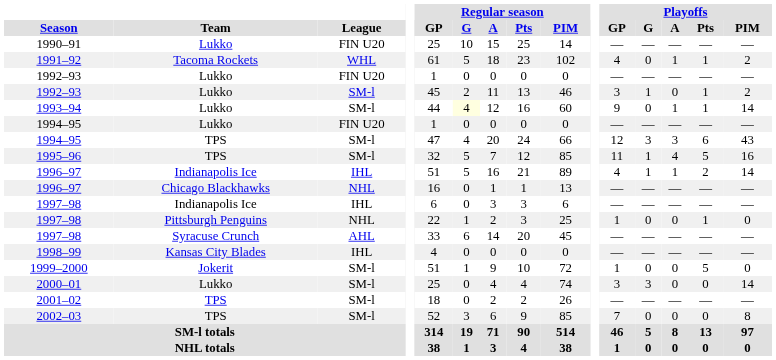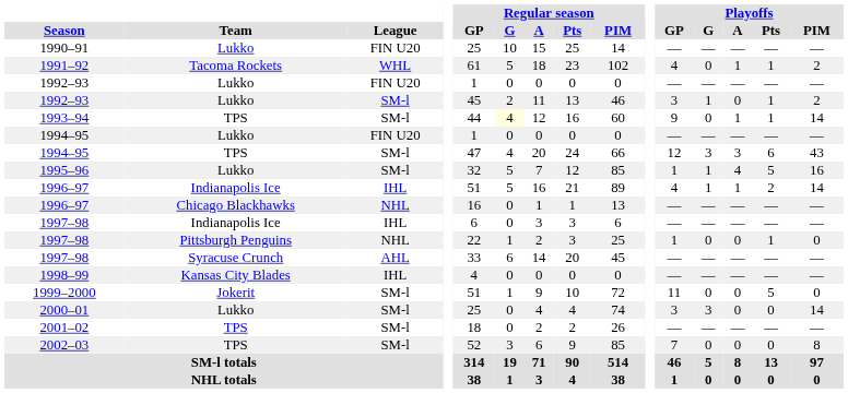 <table border="0" cellpadding="1" cellspacing="0" style="text-align:center; width:60em">
 <tr bgcolor="#e0e0e0">
 <th colspan="3" bgcolor="#ffffff"> </th>
 <th rowspan="99" bgcolor="#ffffff"> </th>
 <th colspan="5"><a href='#'>Regular season</a></th>
 <th rowspan="99" bgcolor="#ffffff"> </th>
 <th colspan="5"><a href='#'>Playoffs</a></th>
 </tr>
 <tr bgcolor="#e0e0e0">
 <th><a href='#'>Season</a></th>
 <th>Team</th>
 <th>League</th>
 <th>GP</th>
 <th><a href='#'>G</a></th>
 <th><a href='#'>A</a></th>
 <th><a href='#'>Pts</a></th>
 <th><a href='#'>PIM</a></th>
 <th>GP</th>
 <th>G</th>
 <th>A</th>
 <th>Pts</th>
 <th>PIM</th>
 </tr>
 <tr>
 <td>1990–91</td>
 <td><a href='#'>Lukko</a></td>
 <td>FIN U20</td>
 <td>25</td>
 <td>10</td>
 <td>15</td>
 <td>25</td>
 <td>14</td>
 <td>—</td>
 <td>—</td>
 <td>—</td>
 <td>—</td>
 <td>—</td>
 </tr>
 <tr bgcolor="#f0f0f0">
 <td><a href='#'>1991–92</a></td>
 <td><a href='#'>Tacoma Rockets</a></td>
 <td><a href='#'>WHL</a></td>
 <td>61</td>
 <td>5</td>
 <td>18</td>
 <td>23</td>
 <td>102</td>
 <td>4</td>
 <td>0</td>
 <td>1</td>
 <td>1</td>
 <td>2</td>
 </tr>
 <tr>
 <td>1992–93</td>
 <td>Lukko</td>
 <td>FIN U20</td>
 <td>1</td>
 <td>0</td>
 <td>0</td>
 <td>0</td>
 <td>0</td>
 <td>—</td>
 <td>—</td>
 <td>—</td>
 <td>—</td>
 <td>—</td>
 </tr>
 <tr bgcolor="#f0f0f0">
 <td><a href='#'>1992–93</a></td>
 <td>Lukko</td>
 <td><a href='#'>SM-l</a></td>
 <td>45</td>
 <td>2</td>
 <td>11</td>
 <td>13</td>
 <td>46</td>
 <td>3</td>
 <td>1</td>
 <td>0</td>
 <td>1</td>
 <td>2</td>
 </tr>
 <tr>
 <td><a href='#'>1993–94</a></td>
-<td>Lukko</td>
+<td>TPS</td>
 <td>SM-l</td>
 <td>44</td>
 <td style="background: lightyellow;">4</td>
 <td>12</td>
 <td>16</td>
 <td>60</td>
 <td>9</td>
 <td>0</td>
 <td>1</td>
 <td>1</td>
 <td>14</td>
 </tr>
 <tr bgcolor="#f0f0f0">
 <td>1994–95</td>
 <td>Lukko</td>
 <td>FIN U20</td>
 <td>1</td>
 <td>0</td>
 <td>0</td>
 <td>0</td>
 <td>0</td>
 <td>—</td>
 <td>—</td>
 <td>—</td>
 <td>—</td>
 <td>—</td>
 </tr>
 <tr>
 <td><a href='#'>1994–95</a></td>
 <td>TPS</td>
 <td>SM-l</td>
 <td>47</td>
 <td>4</td>
 <td>20</td>
 <td>24</td>
 <td>66</td>
 <td>12</td>
 <td>3</td>
 <td>3</td>
 <td>6</td>
 <td>43</td>
 </tr>
 <tr bgcolor="#f0f0f0">
 <td><a href='#'>1995–96</a></td>
-<td>TPS</td>
+<td>Lukko</td>
 <td>SM-l</td>
 <td>32</td>
 <td>5</td>
 <td>7</td>
 <td>12</td>
 <td>85</td>
-<td>11</td>
+<td>1</td>
 <td>1</td>
 <td>4</td>
 <td>5</td>
 <td>16</td>
 </tr>
 <tr>
 <td><a href='#'>1996–97</a></td>
 <td><a href='#'>Indianapolis Ice</a></td>
 <td><a href='#'>IHL</a></td>
 <td>51</td>
 <td>5</td>
 <td>16</td>
 <td>21</td>
 <td>89</td>
 <td>4</td>
 <td>1</td>
 <td>1</td>
 <td>2</td>
 <td>14</td>
 </tr>
 <tr bgcolor="#f0f0f0">
 <td><a href='#'>1996–97</a></td>
 <td><a href='#'>Chicago Blackhawks</a></td>
 <td><a href='#'>NHL</a></td>
 <td>16</td>
 <td>0</td>
 <td>1</td>
 <td>1</td>
 <td>13</td>
 <td>—</td>
 <td>—</td>
 <td>—</td>
 <td>—</td>
 <td>—</td>
 </tr>
 <tr>
 <td><a href='#'>1997–98</a></td>
 <td>Indianapolis Ice</td>
 <td>IHL</td>
 <td>6</td>
 <td>0</td>
 <td>3</td>
 <td>3</td>
 <td>6</td>
 <td>—</td>
 <td>—</td>
 <td>—</td>
 <td>—</td>
 <td>—</td>
 </tr>
 <tr bgcolor="#f0f0f0">
 <td><a href='#'>1997–98</a></td>
 <td><a href='#'>Pittsburgh Penguins</a></td>
 <td>NHL</td>
 <td>22</td>
 <td>1</td>
 <td>2</td>
 <td>3</td>
 <td>25</td>
 <td>1</td>
 <td>0</td>
 <td>0</td>
 <td>1</td>
 <td>0</td>
 </tr>
 <tr>
 <td><a href='#'>1997–98</a></td>
 <td><a href='#'>Syracuse Crunch</a></td>
 <td><a href='#'>AHL</a></td>
 <td>33</td>
 <td>6</td>
 <td>14</td>
 <td>20</td>
 <td>45</td>
 <td>—</td>
 <td>—</td>
 <td>—</td>
 <td>—</td>
 <td>—</td>
 </tr>
 <tr bgcolor="#f0f0f0">
 <td><a href='#'>1998–99</a></td>
 <td><a href='#'>Kansas City Blades</a></td>
 <td>IHL</td>
 <td>4</td>
 <td>0</td>
 <td>0</td>
 <td>0</td>
 <td>0</td>
 <td>—</td>
 <td>—</td>
 <td>—</td>
 <td>—</td>
 <td>—</td>
 </tr>
 <tr>
 <td><a href='#'>1999–2000</a></td>
 <td><a href='#'>Jokerit</a></td>
 <td>SM-l</td>
 <td>51</td>
 <td>1</td>
 <td>9</td>
 <td>10</td>
 <td>72</td>
-<td>1</td>
+<td>11</td>
 <td>0</td>
 <td>0</td>
 <td>5</td>
 <td>0</td>
 </tr>
 <tr bgcolor="#f0f0f0">
 <td><a href='#'>2000–01</a></td>
 <td>Lukko</td>
 <td>SM-l</td>
 <td>25</td>
 <td>0</td>
 <td>4</td>
 <td>4</td>
 <td>74</td>
 <td>3</td>
 <td>3</td>
 <td>0</td>
 <td>0</td>
 <td>14</td>
 </tr>
 <tr>
 <td><a href='#'>2001–02</a></td>
 <td><a href='#'>TPS</a></td>
 <td>SM-l</td>
 <td>18</td>
 <td>0</td>
 <td>2</td>
 <td>2</td>
 <td>26</td>
 <td>—</td>
 <td>—</td>
 <td>—</td>
 <td>—</td>
 <td>—</td>
 </tr>
 <tr bgcolor="#f0f0f0">
 <td><a href='#'>2002–03</a></td>
 <td>TPS</td>
 <td>SM-l</td>
 <td>52</td>
 <td>3</td>
 <td>6</td>
 <td>9</td>
 <td>85</td>
 <td>7</td>
 <td>0</td>
 <td>0</td>
 <td>0</td>
 <td>8</td>
 </tr>
 <tr bgcolor="#e0e0e0">
 <th colspan="3">SM-l totals</th>
 <th>314</th>
 <th>19</th>
 <th>71</th>
 <th>90</th>
 <th>514</th>
 <th>46</th>
 <th>5</th>
 <th>8</th>
 <th>13</th>
 <th>97</th>
 </tr>
 <tr bgcolor="#e0e0e0">
 <th colspan="3">NHL totals</th>
 <th>38</th>
 <th>1</th>
 <th>3</th>
 <th>4</th>
 <th>38</th>
 <th>1</th>
 <th>0</th>
 <th>0</th>
 <th>0</th>
 <th>0</th>
 </tr>
 </table>
